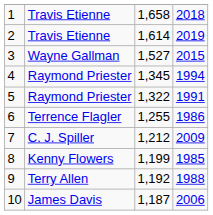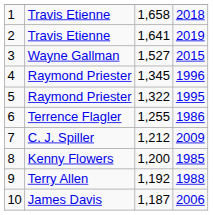 <table class="wikitable">
 <tr>
 </tr>
 <tr>
 <td>1</td>
 <td><a href='#'>Travis Etienne</a></td>
 <td>1,658</td>
 <td><a href='#'>2018</a></td>
 </tr>
 <tr>
 <td>2</td>
 <td><a href='#'>Travis Etienne</a></td>
-<td>1,614</td>
+<td>1,641</td>
 <td><a href='#'>2019</a></td>
 </tr>
 <tr>
 <td>3</td>
 <td><a href='#'>Wayne Gallman</a></td>
 <td>1,527</td>
 <td><a href='#'>2015</a></td>
 </tr>
 <tr>
 <td>4</td>
 <td><a href='#'>Raymond Priester</a></td>
 <td>1,345</td>
-<td><a href='#'>1994</a></td>
+<td><a href='#'>1996</a></td>
 </tr>
 <tr>
 <td>5</td>
 <td><a href='#'>Raymond Priester</a></td>
 <td>1,322</td>
-<td><a href='#'>1991</a></td>
+<td><a href='#'>1995</a></td>
 </tr>
 <tr>
 <td>6</td>
 <td><a href='#'>Terrence Flagler</a></td>
 <td>1,255</td>
 <td><a href='#'>1986</a></td>
 </tr>
 <tr>
 <td>7</td>
 <td><a href='#'>C. J. Spiller</a></td>
 <td>1,212</td>
 <td><a href='#'>2009</a></td>
 </tr>
 <tr>
 <td>8</td>
 <td><a href='#'>Kenny Flowers</a></td>
-<td>1,199</td>
+<td>1,200</td>
 <td><a href='#'>1985</a></td>
 </tr>
 <tr>
 <td>9</td>
 <td><a href='#'>Terry Allen</a></td>
 <td>1,192</td>
 <td><a href='#'>1988</a></td>
 </tr>
 <tr>
 <td>10</td>
 <td><a href='#'>James Davis</a></td>
 <td>1,187</td>
 <td><a href='#'>2006</a></td>
 </tr>
 </table>
